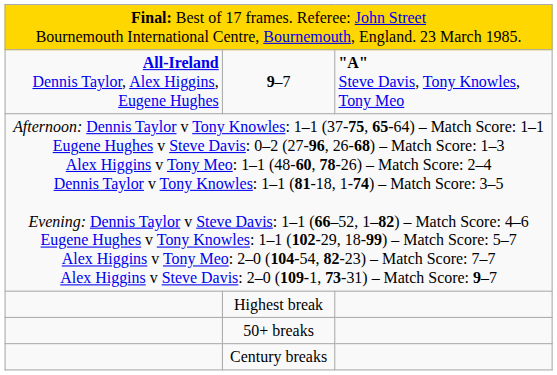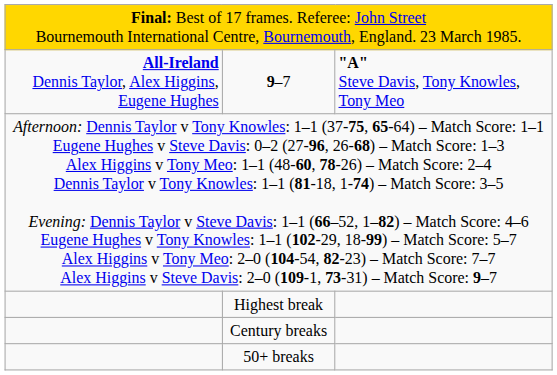 <table class="wikitable" style="font-size: 95%; margin: 1em auto 1em auto;">
 <tr>
 <td colspan="3" align="center" bgcolor="#ffd700"><strong>Final:</strong> Best of 17 frames. Referee: <a href='#'>John Street</a> <br> Bournemouth International Centre, <a href='#'>Bournemouth</a>, England. 23 March 1985.</td>
 </tr>
 <tr>
 <td width="200" align="right"><strong>  <a href='#'>All-Ireland</a></strong> <br> <a href='#'>Dennis Taylor</a>, <a href='#'>Alex Higgins</a>, <a href='#'>Eugene Hughes</a></td>
 <td width="100" align="center"><strong>9</strong>–7</td>
 <td width="200"><strong> "A"</strong> <br> <a href='#'>Steve Davis</a>, <a href='#'>Tony Knowles</a>, <a href='#'>Tony Meo</a></td>
 </tr>
 <tr>
 <td colspan="3" align="center" style="font-size: 100%"><em>Afternoon:</em> <a href='#'>Dennis Taylor</a> v <a href='#'>Tony Knowles</a>: 1–1 (37-<strong>75</strong>, <strong>65</strong>-64) – Match Score: 1–1  <br> <a href='#'>Eugene Hughes</a> v <a href='#'>Steve Davis</a>: 0–2 (27-<strong>96</strong>, 26-<strong>68</strong>) – Match Score: 1–3  <br> <a href='#'>Alex Higgins</a> v <a href='#'>Tony Meo</a>: 1–1 (48-<strong>60</strong>, <strong>78</strong>-26) – Match Score: 2–4  <br> <a href='#'>Dennis Taylor</a> v <a href='#'>Tony Knowles</a>: 1–1 (<strong>81</strong>-18, 1-<strong>74</strong>) – Match Score: 3–5  <br><br><em>Evening:</em> <a href='#'>Dennis Taylor</a> v <a href='#'>Steve Davis</a>: 1–1 (<strong>66</strong>–52, 1–<strong>82</strong>) – Match Score: 4–6 <br> <a href='#'>Eugene Hughes</a> v <a href='#'>Tony Knowles</a>: 1–1 (<strong>102</strong>-29, 18-<strong>99</strong>) – Match Score: 5–7 <br> <a href='#'>Alex Higgins</a> v <a href='#'>Tony Meo</a>: 2–0 (<strong>104</strong>-54, <strong>82</strong>-23) – Match Score: 7–7  <br> <a href='#'>Alex Higgins</a> v <a href='#'>Steve Davis</a>: 2–0 (<strong>109</strong>-1, <strong>73</strong>-31) – Match Score: <strong>9</strong>–7  <br></td>
 </tr>
 <tr>
 <td align="right"></td>
 <td align="center">Highest break</td>
 <td align="left"></td>
 </tr>
 <tr>
 <td align="right"></td>
-<td align="center">50+ breaks</td>
+<td align="center">Century breaks</td>
 <td align="left"></td>
 </tr>
 <tr>
 <td align="right"></td>
-<td align="center">Century breaks</td>
+<td align="center">50+ breaks</td>
 <td align="left"></td>
 </tr>
 </table>
